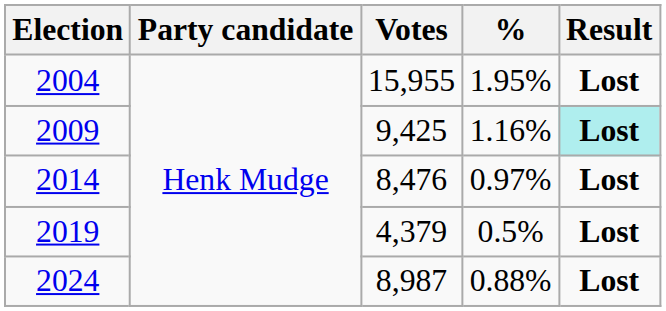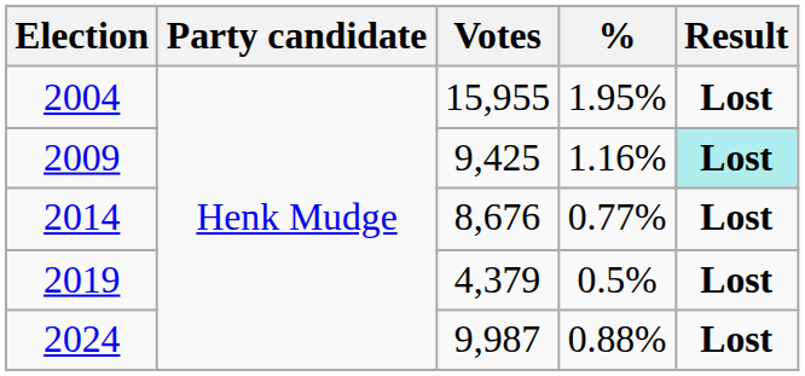 <table class="wikitable" style="text-align:center">
 <tr>
 <th>Election</th>
 <th>Party candidate</th>
 <th><strong>Votes</strong></th>
 <th><strong>%</strong></th>
 <th>Result</th>
 </tr>
 <tr>
 <td><a href='#'>2004</a></td>
 <td rowspan="5"><a href='#'>Henk Mudge</a></td>
 <td>15,955</td>
 <td>1.95%</td>
 <td><strong>Lost</strong> </td>
 </tr>
 <tr>
 <td><a href='#'>2009</a></td>
 <td>9,425</td>
 <td>1.16%</td>
 <td style="background: paleturquoise;"><strong>Lost</strong> </td>
 </tr>
 <tr>
 <td><a href='#'>2014</a></td>
-<td>8,476</td>
-<td>0.97%</td>
+<td>8,676</td>
+<td>0.77%</td>
 <td><strong>Lost</strong> </td>
 </tr>
 <tr>
 <td><a href='#'>2019</a></td>
 <td>4,379</td>
 <td>0.5%</td>
 <td><strong>Lost</strong> </td>
 </tr>
 <tr>
 <td><a href='#'>2024</a></td>
-<td>8,987</td>
+<td>9,987</td>
 <td>0.88%</td>
 <td><strong>Lost</strong> </td>
 </tr>
 </table>
